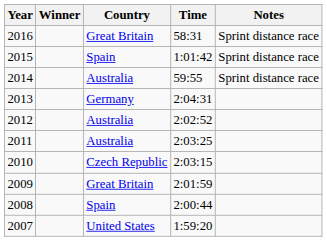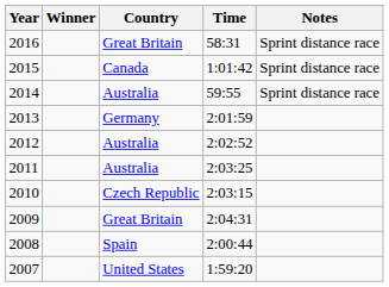 <table class="wikitable sortable" style="font-size: 95%;">
 <tr>
 <th>Year</th>
 <th>Winner</th>
 <th>Country</th>
 <th>Time</th>
 <th>Notes</th>
 </tr>
 <tr>
 <td>2016</td>
 <td></td>
 <td> <a href='#'>Great Britain</a></td>
 <td>58:31</td>
 <td>Sprint distance race</td>
 </tr>
 <tr>
 <td>2015</td>
 <td></td>
-<td> <a href='#'>Spain</a></td>
+<td> <a href='#'>Canada</a></td>
 <td>1:01:42</td>
 <td>Sprint distance race</td>
 </tr>
 <tr>
 <td>2014</td>
 <td></td>
 <td> <a href='#'>Australia</a></td>
 <td>59:55</td>
 <td>Sprint distance race</td>
 </tr>
 <tr>
 <td>2013</td>
 <td></td>
 <td> <a href='#'>Germany</a></td>
-<td>2:04:31</td>
+<td>2:01:59</td>
 <td></td>
 </tr>
 <tr>
 <td>2012</td>
 <td></td>
 <td> <a href='#'>Australia</a></td>
 <td>2:02:52</td>
 <td></td>
 </tr>
 <tr>
 <td>2011</td>
 <td></td>
 <td> <a href='#'>Australia</a></td>
 <td>2:03:25</td>
 <td></td>
 </tr>
 <tr>
 <td>2010</td>
 <td></td>
 <td> <a href='#'>Czech Republic</a></td>
 <td>2:03:15</td>
 <td></td>
 </tr>
 <tr>
 <td>2009</td>
 <td></td>
 <td> <a href='#'>Great Britain</a></td>
-<td>2:01:59</td>
+<td>2:04:31</td>
 <td></td>
 </tr>
 <tr>
 <td>2008</td>
 <td></td>
 <td> <a href='#'>Spain</a></td>
 <td>2:00:44</td>
 <td></td>
 </tr>
 <tr>
 <td>2007</td>
 <td></td>
 <td> <a href='#'>United States</a></td>
 <td>1:59:20</td>
 <td></td>
 </tr>
 </table>
